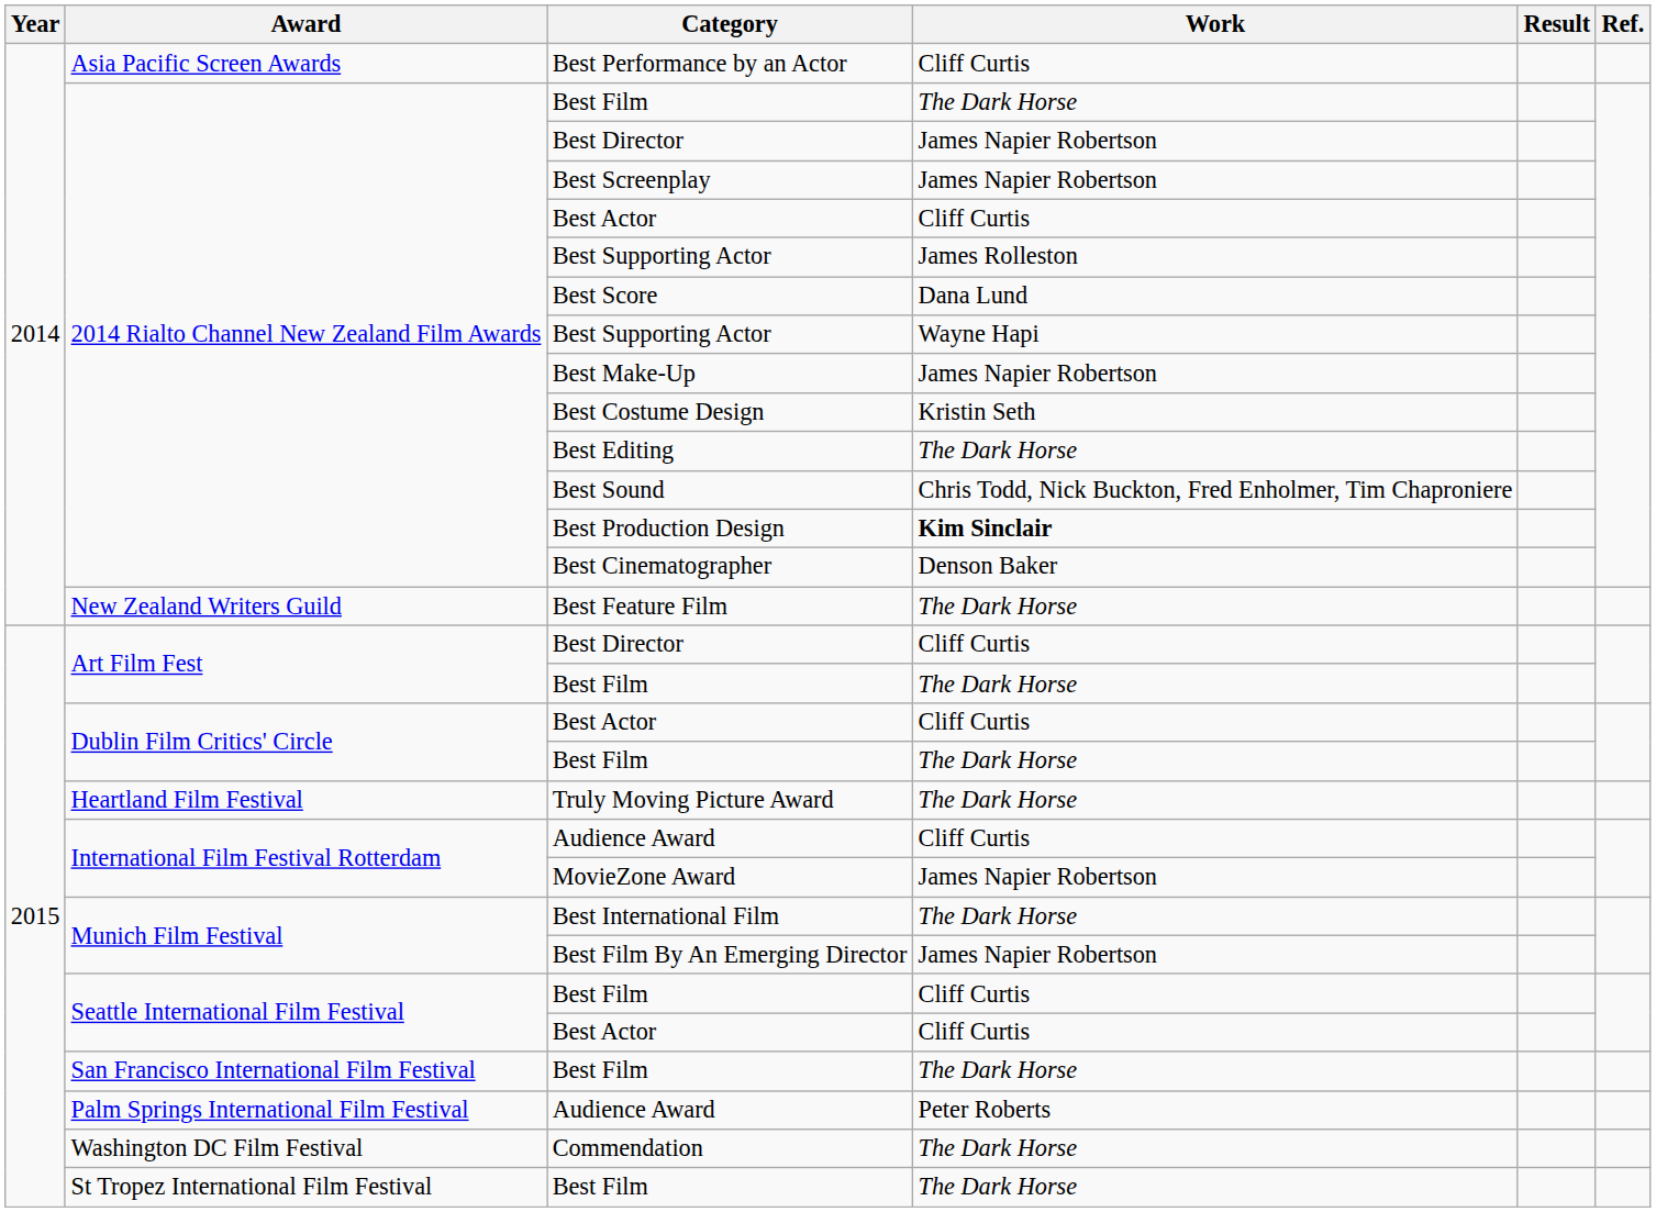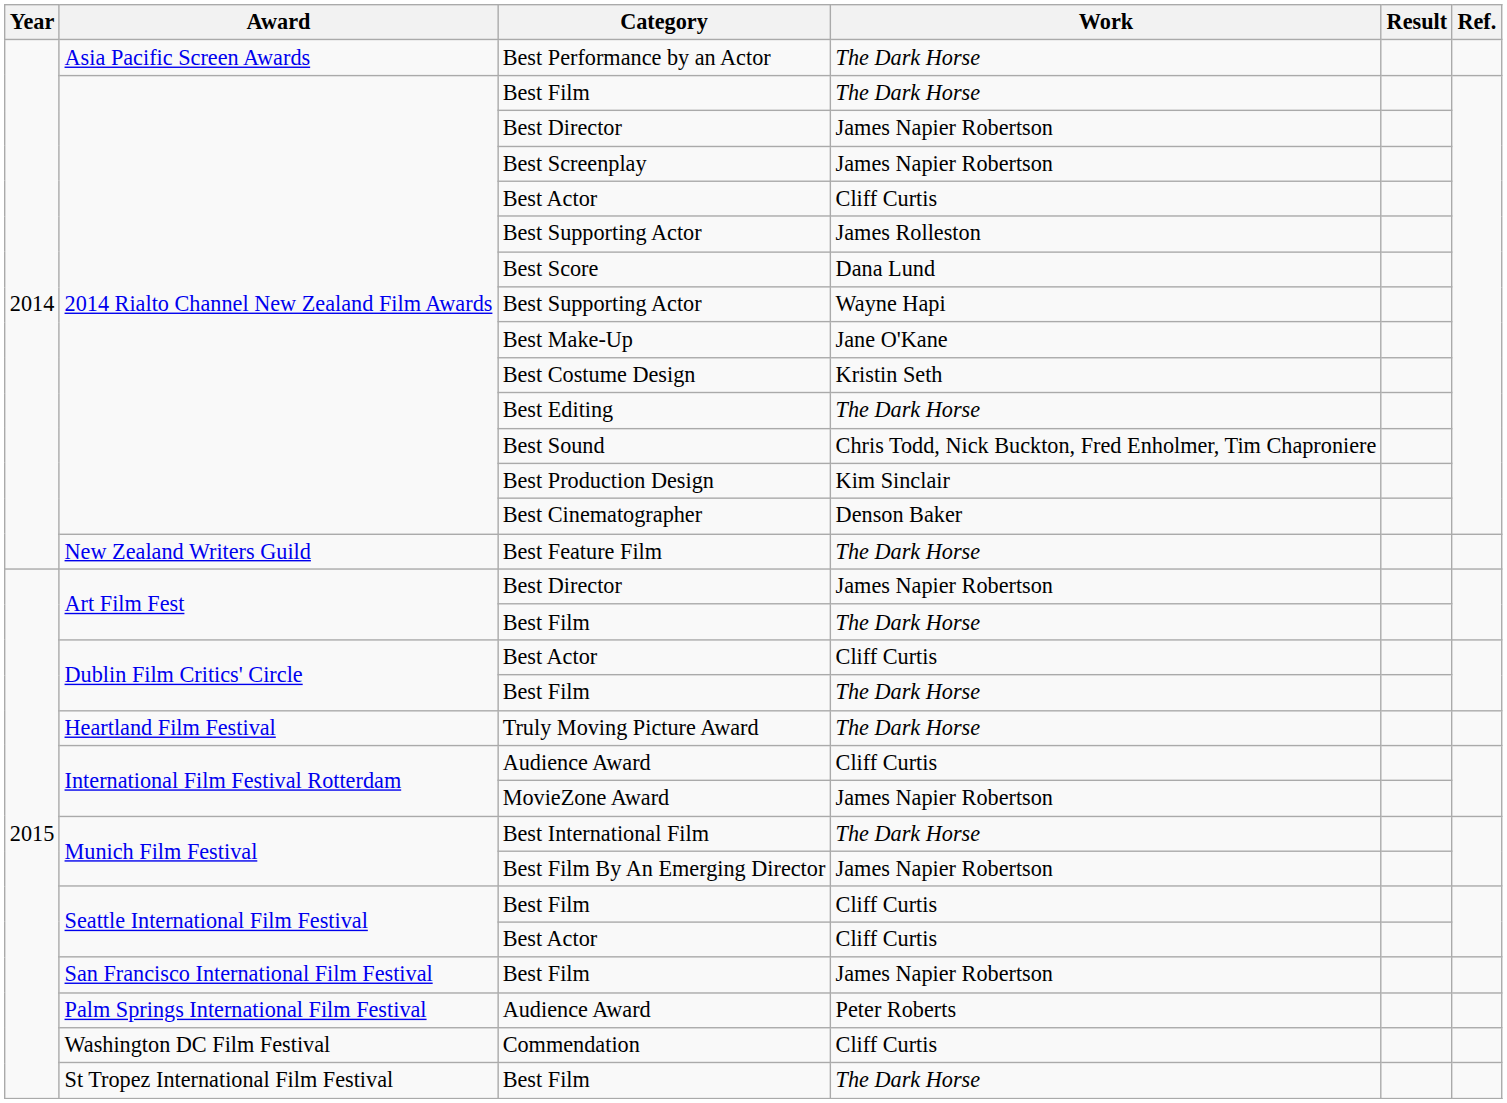 <table class="wikitable">
 <tr>
 <th>Year</th>
 <th>Award</th>
 <th>Category</th>
 <th>Work</th>
 <th>Result</th>
 <th>Ref.</th>
 </tr>
 <tr>
 <td rowspan=15>2014</td>
 <td><a href='#'>Asia Pacific Screen Awards</a></td>
 <td>Best Performance by an Actor</td>
-<td>Cliff Curtis</td>
+<td><em>The Dark Horse</em></td>
 <td></td>
 <td></td>
 </tr>
 <tr>
 <td rowspan=13><a href='#'>2014 Rialto Channel New Zealand Film Awards</a></td>
 <td>Best Film</td>
 <td><em>The Dark Horse</em></td>
 <td></td>
 <td rowspan=13></td>
 </tr>
 <tr>
 <td>Best Director</td>
 <td>James Napier Robertson</td>
 <td></td>
 </tr>
 <tr>
 <td>Best Screenplay</td>
 <td>James Napier Robertson</td>
 <td></td>
 </tr>
 <tr>
 <td>Best Actor</td>
 <td>Cliff Curtis</td>
 <td></td>
 </tr>
 <tr>
 <td>Best Supporting Actor</td>
 <td>James Rolleston</td>
 <td></td>
 </tr>
 <tr>
 <td>Best Score</td>
 <td>Dana Lund</td>
 <td></td>
 </tr>
 <tr>
 <td>Best Supporting Actor</td>
 <td>Wayne Hapi</td>
 <td></td>
 </tr>
 <tr>
 <td>Best Make-Up</td>
-<td>James Napier Robertson</td>
+<td>Jane O'Kane</td>
 <td></td>
 </tr>
 <tr>
 <td>Best Costume Design</td>
 <td>Kristin Seth</td>
 <td></td>
 </tr>
 <tr>
 <td>Best Editing</td>
 <td><em>The Dark Horse</em></td>
 <td></td>
 </tr>
 <tr>
 <td>Best Sound</td>
 <td>Chris Todd, Nick Buckton, Fred Enholmer, Tim Chaproniere</td>
 <td></td>
 </tr>
 <tr>
 <td>Best Production Design</td>
-<td><strong>Kim Sinclair</strong></td>
+<td>Kim Sinclair</td>
 <td></td>
 </tr>
 <tr>
 <td>Best Cinematographer</td>
 <td>Denson Baker</td>
 <td></td>
 </tr>
 <tr>
 <td><a href='#'>New Zealand Writers Guild</a></td>
 <td>Best Feature Film</td>
 <td><em>The Dark Horse</em></td>
 <td></td>
 <td></td>
 </tr>
 <tr>
 <td rowspan=15>2015</td>
 <td rowspan=2><a href='#'>Art Film Fest</a></td>
 <td>Best Director</td>
-<td>Cliff Curtis</td>
+<td>James Napier Robertson</td>
 <td></td>
 <td rowspan=2></td>
 </tr>
 <tr>
 <td>Best Film</td>
 <td><em>The Dark Horse</em></td>
 <td></td>
 </tr>
 <tr>
 <td rowspan=2><a href='#'>Dublin Film Critics' Circle</a></td>
 <td>Best Actor</td>
 <td>Cliff Curtis</td>
 <td></td>
 <td rowspan=2></td>
 </tr>
 <tr>
 <td>Best Film</td>
 <td><em>The Dark Horse</em></td>
 <td></td>
 </tr>
 <tr>
 <td><a href='#'>Heartland Film Festival</a></td>
 <td>Truly Moving Picture Award</td>
 <td><em>The Dark Horse</em></td>
 <td></td>
 <td></td>
 </tr>
 <tr>
 <td rowspan=2><a href='#'>International Film Festival Rotterdam</a></td>
 <td>Audience Award</td>
 <td>Cliff Curtis</td>
 <td></td>
 <td rowspan=2></td>
 </tr>
 <tr>
 <td>MovieZone Award</td>
 <td>James Napier Robertson</td>
 <td></td>
 </tr>
 <tr>
 <td rowspan=2><a href='#'>Munich Film Festival</a></td>
 <td>Best International Film</td>
 <td><em>The Dark Horse</em></td>
 <td></td>
 <td rowspan=2></td>
 </tr>
 <tr>
 <td>Best Film By An Emerging Director</td>
 <td>James Napier Robertson</td>
 <td></td>
 </tr>
 <tr>
 <td rowspan=2><a href='#'>Seattle International Film Festival</a></td>
 <td>Best Film</td>
 <td>Cliff Curtis</td>
 <td></td>
 <td rowspan=2></td>
 </tr>
 <tr>
 <td>Best Actor</td>
 <td>Cliff Curtis</td>
 <td></td>
 </tr>
 <tr>
 <td><a href='#'>San Francisco International Film Festival</a></td>
 <td>Best Film</td>
-<td><em>The Dark Horse</em></td>
+<td>James Napier Robertson</td>
 <td></td>
 <td></td>
 </tr>
 <tr>
 <td><a href='#'>Palm Springs International Film Festival</a></td>
 <td>Audience Award</td>
 <td>Peter Roberts</td>
 <td></td>
 <td></td>
 </tr>
 <tr>
 <td>Washington DC Film Festival</td>
 <td>Commendation</td>
-<td><em>The Dark Horse</em></td>
+<td>Cliff Curtis</td>
 <td></td>
 <td></td>
 </tr>
 <tr>
 <td>St Tropez International Film Festival</td>
 <td>Best Film</td>
 <td><em>The Dark Horse</em></td>
 <td></td>
 <td></td>
 </tr>
 <tr>
 </tr>
 </table>
